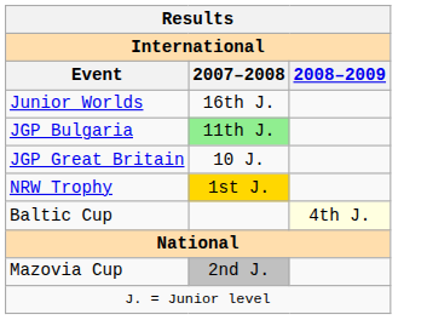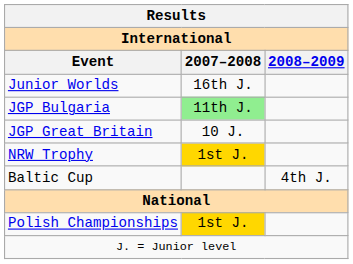 <table class="wikitable" style="text-align:center">
 <tr>
 <th colspan=3 align=center><strong>Results</strong></th>
 </tr>
 <tr>
 <th style="background-color: #ffdead; " colspan=3 align=center><strong>International</strong></th>
 </tr>
 <tr>
 <th>Event</th>
 <th>2007–2008</th>
 <th><a href='#'>2008–2009</a></th>
 </tr>
 <tr>
 <td align=left><a href='#'>Junior Worlds</a></td>
 <td>16th J.</td>
 <td></td>
 </tr>
 <tr>
 <td align=left><a href='#'>JGP Bulgaria</a></td>
 <td style="background: lightgreen;">11th J.</td>
 <td></td>
 </tr>
 <tr>
 <td align=left><a href='#'>JGP Great Britain</a></td>
 <td>10 J.</td>
 <td></td>
 </tr>
 <tr>
 <td align=left><a href='#'>NRW Trophy</a></td>
 <td bgcolor=gold>1st J.</td>
 <td></td>
 </tr>
 <tr>
 <td align=left>Baltic Cup</td>
 <td></td>
-<td style="background: lightyellow;">4th J.</td>
+<td>4th J.</td>
 </tr>
 <tr>
 <th style="background-color: #ffdead; " colspan=3 align=center><strong>National</strong></th>
 </tr>
 <tr>
-<td align=left>Mazovia Cup</td>
-<td bgcolor=silver>2nd J.</td>
+<td align=left><a href='#'>Polish Championships</a></td>
+<td bgcolor=gold>1st J.</td>
 <td></td>
 </tr>
 <tr>
 <td colspan=3 align=center><small> J. = Junior level </small></td>
 </tr>
 </table>
